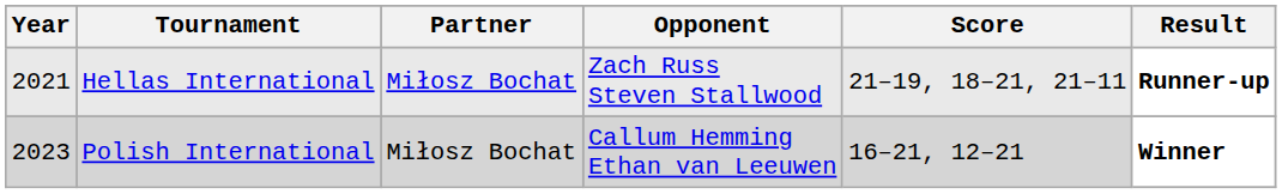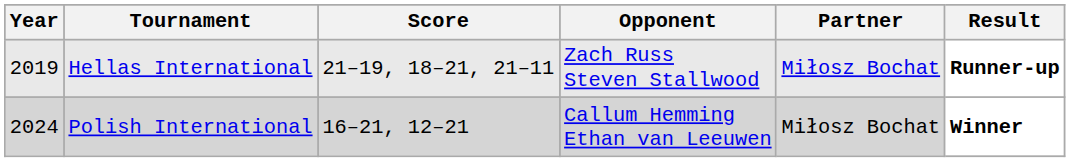 <table class="sortable wikitable" style="font-size: 90%;">
 <tr>
 <th>Year</th>
 <th>Tournament</th>
+<th>Score</th>
+<th>Opponent</th>
 <th>Partner</th>
-<th>Opponent</th>
-<th>Score</th>
 <th>Result</th>
 </tr>
 <tr style="background:#E9E9E9">
-<td align="center">2021</td>
+<td align="center">2019</td>
 <td align="left"><a href='#'>Hellas International</a></td>
+<td align="left">21–19, 18–21, 21–11</td>
+<td align="left"> <a href='#'>Zach Russ</a><br>  <a href='#'>Steven Stallwood</a></td>
 <td align="left"> <a href='#'>Miłosz Bochat</a></td>
-<td align="left"> <a href='#'>Zach Russ</a><br>  <a href='#'>Steven Stallwood</a></td>
-<td align="left">21–19, 18–21, 21–11</td>
 <td style="text-align:left; background:white"> <strong>Runner-up</strong></td>
 </tr>
 <tr style="background:#D5D5D5">
-<td align="center">2023</td>
+<td align="center">2024</td>
 <td align="left"><a href='#'>Polish International</a></td>
+<td align="left">16–21, 12–21</td>
+<td align="left"> <a href='#'>Callum Hemming</a><br> <a href='#'>Ethan van Leeuwen</a></td>
 <td align="left"> Miłosz Bochat</td>
-<td align="left"> <a href='#'>Callum Hemming</a><br> <a href='#'>Ethan van Leeuwen</a></td>
-<td align="left">16–21, 12–21</td>
 <td style="text-align:left; background:white"> <strong>Winner</strong></td>
 </tr>
 </table>
